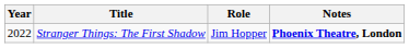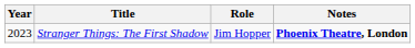 <table class="wikitable unsortable">
 <tr>
 <th>Year</th>
 <th>Title</th>
 <th>Role</th>
 <th>Notes</th>
 </tr>
 <tr>
-<td>2022</td>
+<td>2023</td>
 <td><em><a href='#'>Stranger Things: The First Shadow</a></em></td>
 <td><a href='#'>Jim Hopper</a></td>
 <td><strong><a href='#'>Phoenix Theatre</a>, London</strong></td>
 </tr>
 </table>
